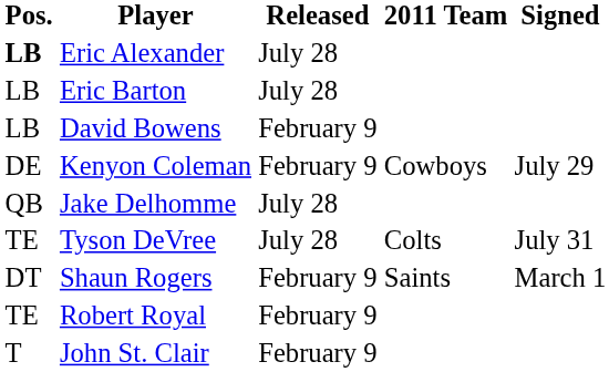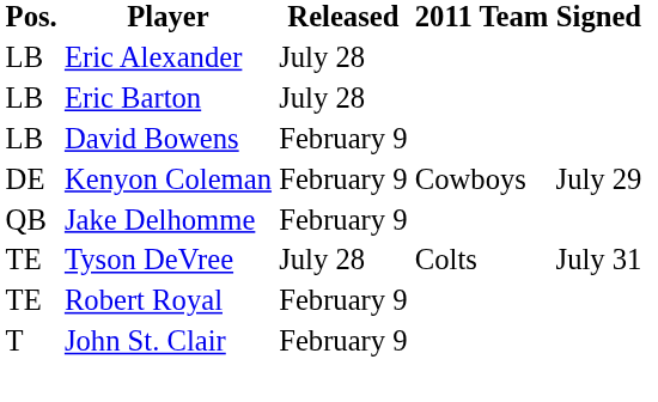 <table>
 <tr>
 <th>Pos.</th>
 <th>Player</th>
 <th>Released</th>
 <th>2011 Team</th>
 <th>Signed</th>
 </tr>
 <tr>
-<td><strong>LB</strong></td>
+<td>LB</td>
 <td><a href='#'>Eric Alexander</a></td>
 <td>July 28</td>
 <td></td>
 <td></td>
 </tr>
 <tr>
 <td>LB</td>
 <td><a href='#'>Eric Barton</a></td>
 <td>July 28</td>
 <td></td>
 <td></td>
 </tr>
 <tr>
 <td>LB</td>
 <td><a href='#'>David Bowens</a></td>
 <td>February 9</td>
 <td></td>
 <td></td>
 </tr>
 <tr>
 <td>DE</td>
 <td><a href='#'>Kenyon Coleman</a></td>
 <td>February 9</td>
 <td>Cowboys</td>
 <td>July 29</td>
 </tr>
 <tr>
 <td>QB</td>
 <td><a href='#'>Jake Delhomme</a></td>
-<td>July 28</td>
+<td>February 9</td>
 <td></td>
 <td></td>
 </tr>
 <tr>
 <td>TE</td>
 <td><a href='#'>Tyson DeVree</a></td>
 <td>July 28</td>
 <td>Colts</td>
 <td>July 31</td>
-</tr>
-<tr>
-<td>DT</td>
-<td><a href='#'>Shaun Rogers</a></td>
-<td>February 9</td>
-<td>Saints</td>
-<td>March 1</td>
 </tr>
 <tr>
 <td>TE</td>
 <td><a href='#'>Robert Royal</a></td>
 <td>February 9</td>
 <td></td>
 <td></td>
 </tr>
 <tr>
 <td>T</td>
 <td><a href='#'>John St. Clair</a></td>
 <td>February 9</td>
 <td></td>
 <td></td>
 </tr>
 </table>
